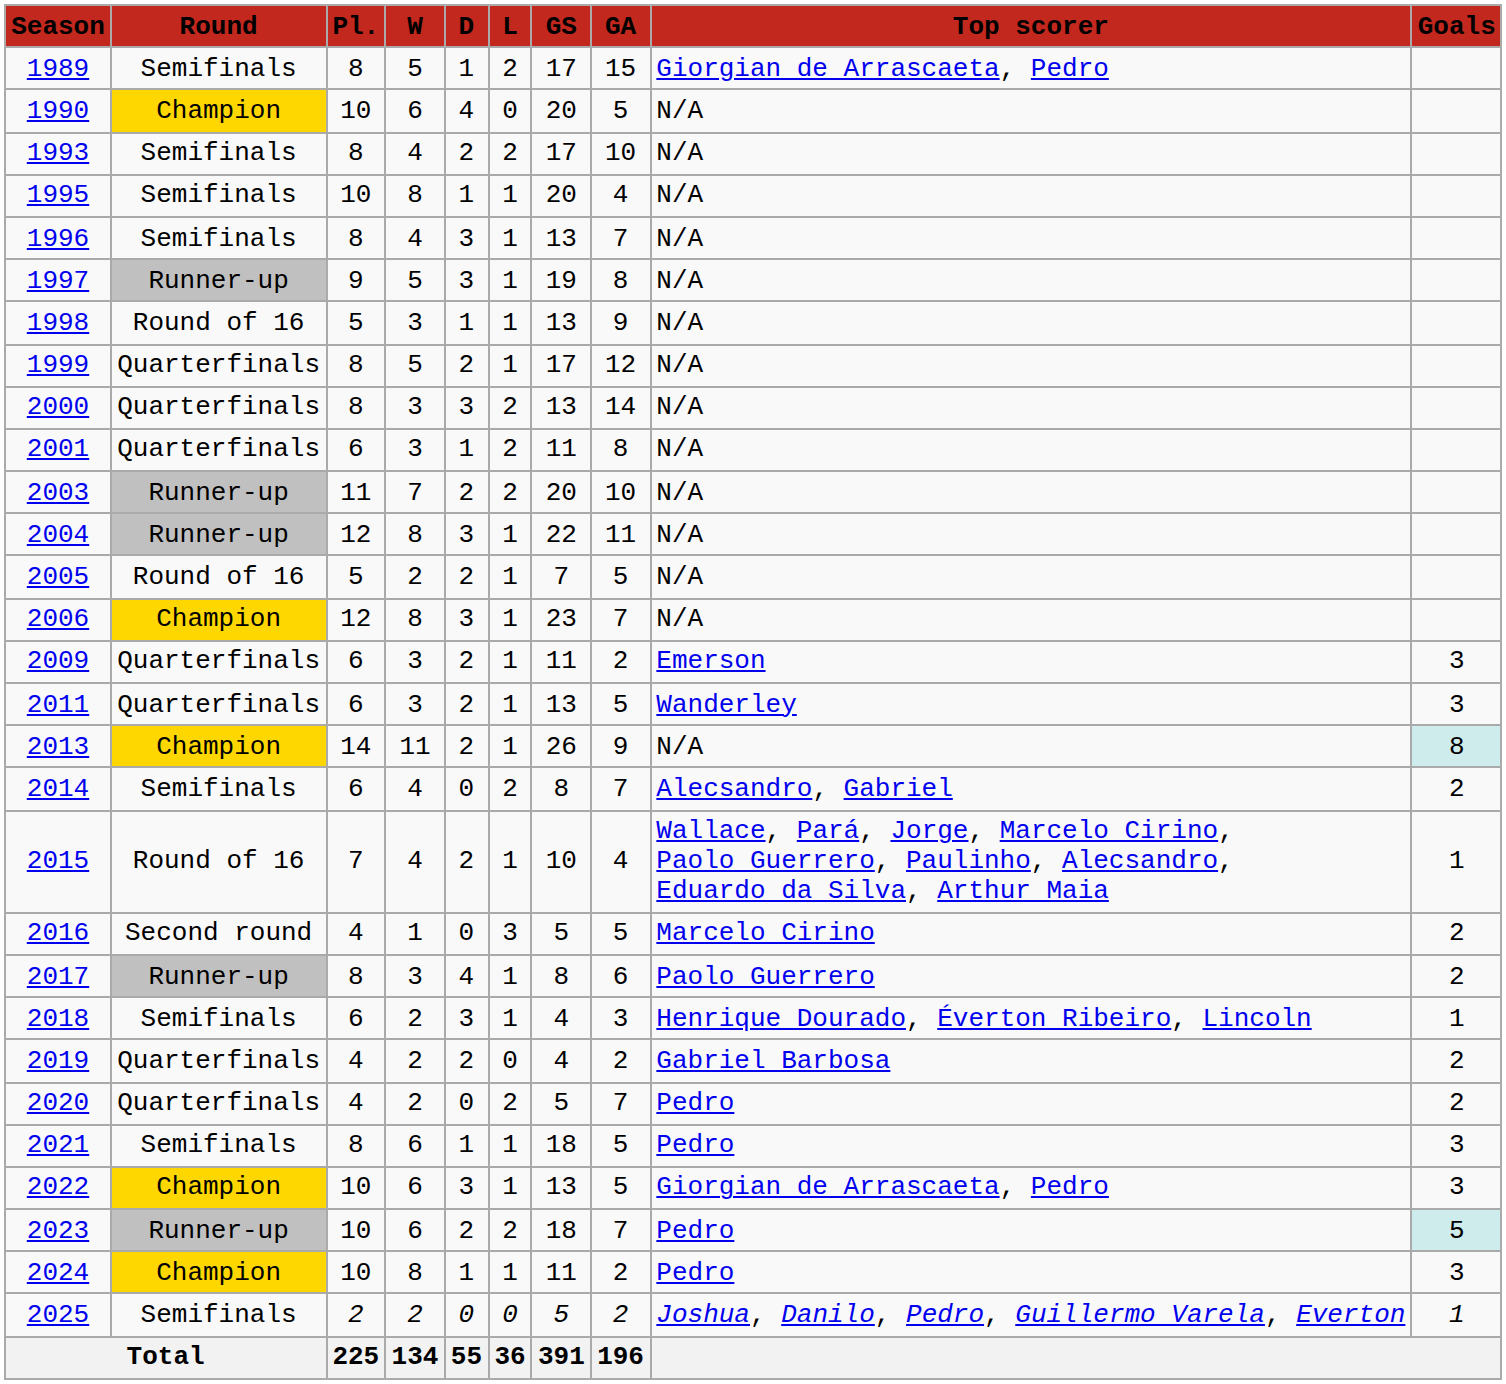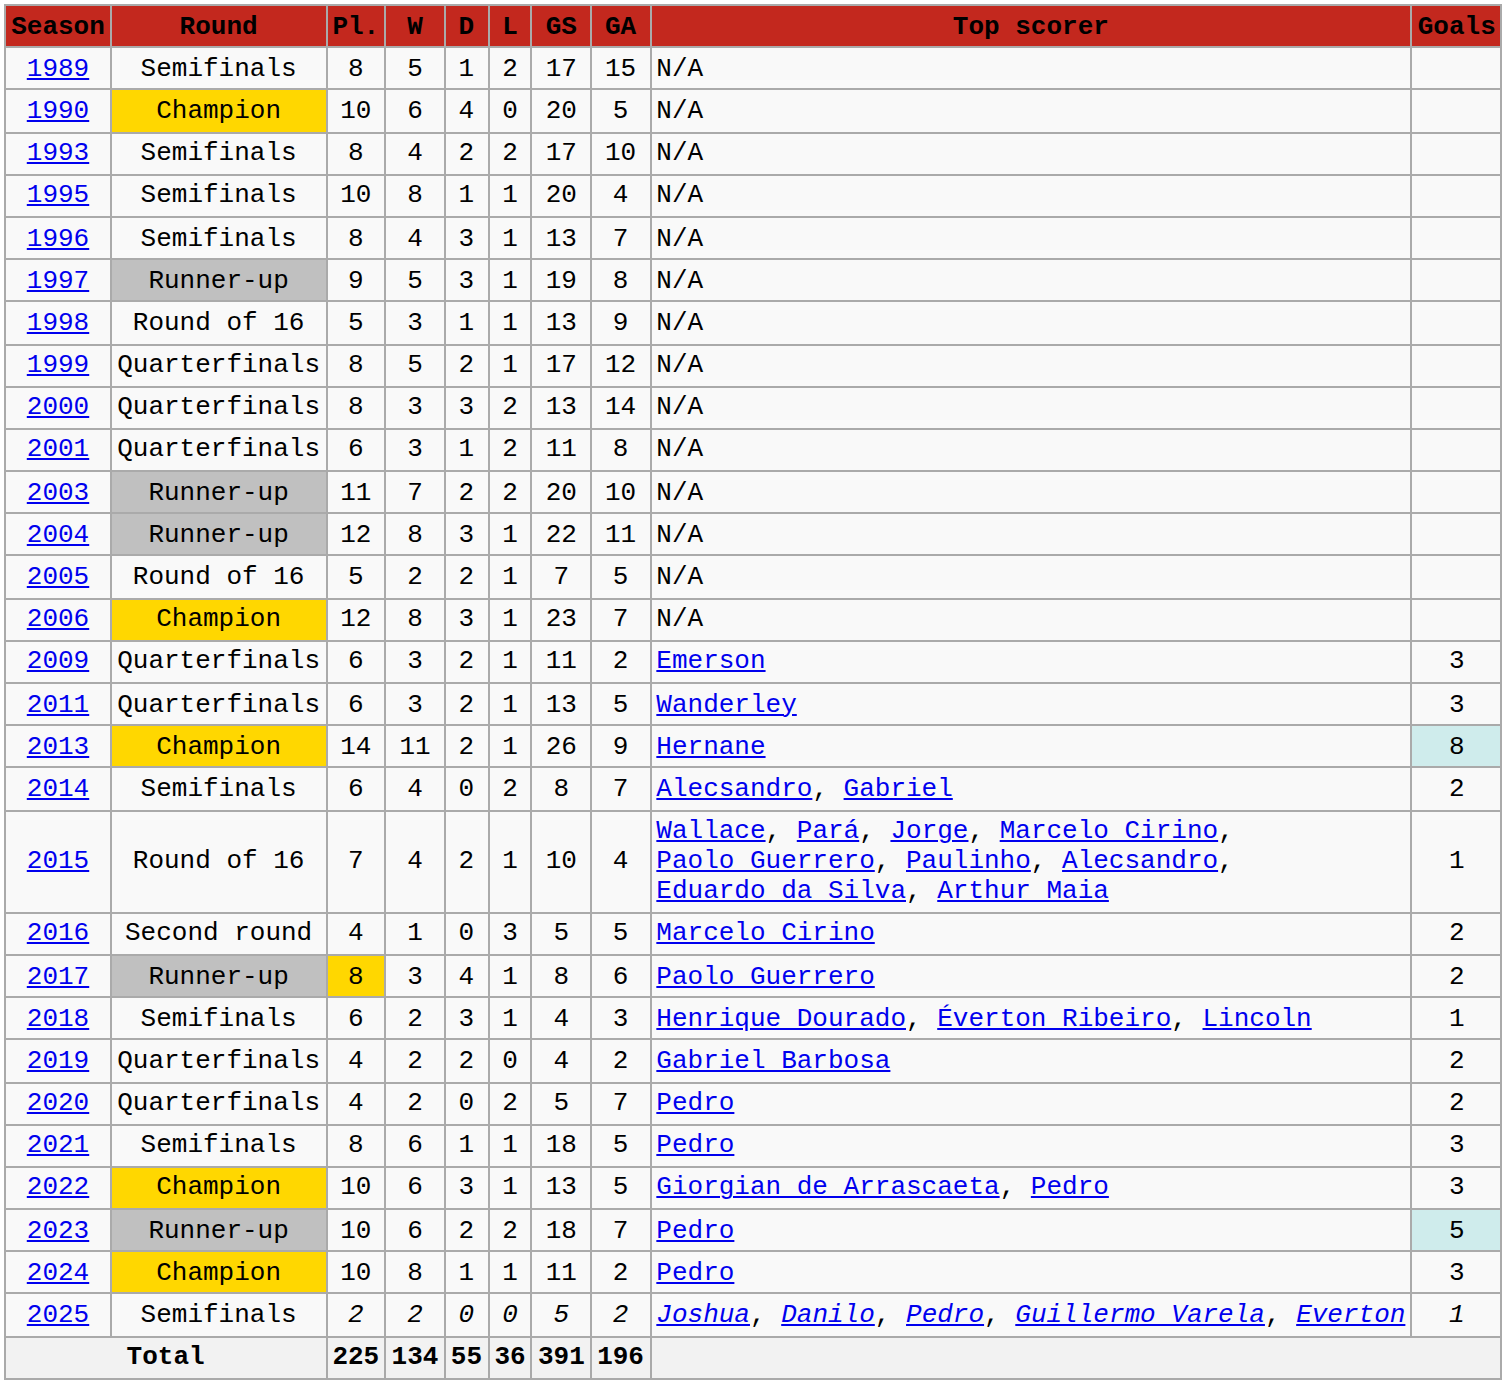 <table class="wikitable">
 <tr style="background:#C3281E; text-align:center;">
 <td><span><strong>Season</strong></span></td>
 <td><span><strong>Round</strong></span></td>
 <td><span><strong>Pl.</strong></span></td>
 <td><span><strong>W</strong></span></td>
 <td><span><strong>D</strong></span></td>
 <td><span><strong>L</strong></span></td>
 <td><span><strong>GS</strong></span></td>
 <td><span><strong>GA</strong></span></td>
 <td><span><strong>Top scorer</strong></span></td>
 <td><span><strong>Goals</strong></span></td>
 </tr>
 <tr>
 <td align=center><a href='#'>1989</a></td>
 <td align=center>Semifinals</td>
 <td align=center>8</td>
 <td align=center>5</td>
 <td align=center>1</td>
 <td align=center>2</td>
 <td align=center>17</td>
 <td align=center>15</td>
-<td align=left> <a href='#'>Giorgian de Arrascaeta</a>,  <a href='#'>Pedro</a></td>
+<td align=left>N/A</td>
 <td align=center></td>
 </tr>
 <tr>
 <td align=center><a href='#'>1990</a></td>
 <td align=center bgcolor="gold">Champion</td>
 <td align=center>10</td>
 <td align=center>6</td>
 <td align=center>4</td>
 <td align=center>0</td>
 <td align=center>20</td>
 <td align=center>5</td>
 <td align=left>N/A</td>
 <td align=center></td>
 </tr>
 <tr>
 <td align=center><a href='#'>1993</a></td>
 <td align=center>Semifinals</td>
 <td align=center>8</td>
 <td align=center>4</td>
 <td align=center>2</td>
 <td align=center>2</td>
 <td align=center>17</td>
 <td align=center>10</td>
 <td align=left>N/A</td>
 <td align=center></td>
 </tr>
 <tr>
 <td align=center><a href='#'>1995</a></td>
 <td align=center>Semifinals</td>
 <td align=center>10</td>
 <td align=center>8</td>
 <td align=center>1</td>
 <td align=center>1</td>
 <td align=center>20</td>
 <td align=center>4</td>
 <td align=left>N/A</td>
 <td align=center></td>
 </tr>
 <tr>
 <td align=center><a href='#'>1996</a></td>
 <td align=center>Semifinals</td>
 <td align=center>8</td>
 <td align=center>4</td>
 <td align=center>3</td>
 <td align=center>1</td>
 <td align=center>13</td>
 <td align=center>7</td>
 <td align=left>N/A</td>
 <td align=center></td>
 </tr>
 <tr>
 <td align=center><a href='#'>1997</a></td>
 <td align=center bgcolor="silver">Runner-up</td>
 <td align=center>9</td>
 <td align=center>5</td>
 <td align=center>3</td>
 <td align=center>1</td>
 <td align=center>19</td>
 <td align=center>8</td>
 <td align=left>N/A</td>
 <td align=center></td>
 </tr>
 <tr>
 <td align=center><a href='#'>1998</a></td>
 <td align=center>Round of 16</td>
 <td align=center>5</td>
 <td align=center>3</td>
 <td align=center>1</td>
 <td align=center>1</td>
 <td align=center>13</td>
 <td align=center>9</td>
 <td align=left>N/A</td>
 <td align=center></td>
 </tr>
 <tr>
 <td align=center><a href='#'>1999</a></td>
 <td align=center>Quarterfinals</td>
 <td align=center>8</td>
 <td align=center>5</td>
 <td align=center>2</td>
 <td align=center>1</td>
 <td align=center>17</td>
 <td align=center>12</td>
 <td align=left>N/A</td>
 <td align=center></td>
 </tr>
 <tr>
 <td align=center><a href='#'>2000</a></td>
 <td align=center>Quarterfinals</td>
 <td align=center>8</td>
 <td align=center>3</td>
 <td align=center>3</td>
 <td align=center>2</td>
 <td align=center>13</td>
 <td align=center>14</td>
 <td align=left>N/A</td>
 <td align=center></td>
 </tr>
 <tr>
 <td align=center><a href='#'>2001</a></td>
 <td align=center>Quarterfinals</td>
 <td align=center>6</td>
 <td align=center>3</td>
 <td align=center>1</td>
 <td align=center>2</td>
 <td align=center>11</td>
 <td align=center>8</td>
 <td align=left>N/A</td>
 <td align=center></td>
 </tr>
 <tr>
 <td align=center><a href='#'>2003</a></td>
 <td align=center bgcolor="silver">Runner-up</td>
 <td align=center>11</td>
 <td align=center>7</td>
 <td align=center>2</td>
 <td align=center>2</td>
 <td align=center>20</td>
 <td align=center>10</td>
 <td align=left>N/A</td>
 <td align=center></td>
 </tr>
 <tr>
 <td align=center><a href='#'>2004</a></td>
 <td align=center bgcolor="silver">Runner-up</td>
 <td align=center>12</td>
 <td align=center>8</td>
 <td align=center>3</td>
 <td align=center>1</td>
 <td align=center>22</td>
 <td align=center>11</td>
 <td align=left>N/A</td>
 <td align=center></td>
 </tr>
 <tr>
 <td align=center><a href='#'>2005</a></td>
 <td align=center>Round of 16</td>
 <td align=center>5</td>
 <td align=center>2</td>
 <td align=center>2</td>
 <td align=center>1</td>
 <td align=center>7</td>
 <td align=center>5</td>
 <td align=left>N/A</td>
 <td align=center></td>
 </tr>
 <tr>
 <td align=center><a href='#'>2006</a></td>
 <td align=center bgcolor="gold">Champion</td>
 <td align=center>12</td>
 <td align=center>8</td>
 <td align=center>3</td>
 <td align=center>1</td>
 <td align=center>23</td>
 <td align=center>7</td>
 <td align=left>N/A</td>
 <td align=center></td>
 </tr>
 <tr>
 <td align=center><a href='#'>2009</a></td>
 <td align=center>Quarterfinals</td>
 <td align=center>6</td>
 <td align=center>3</td>
 <td align=center>2</td>
 <td align=center>1</td>
 <td align=center>11</td>
 <td align=center>2</td>
 <td align=left> <a href='#'>Emerson</a></td>
 <td align=center>3</td>
 </tr>
 <tr>
 <td align=center><a href='#'>2011</a></td>
 <td align=center>Quarterfinals</td>
 <td align=center>6</td>
 <td align=center>3</td>
 <td align=center>2</td>
 <td align=center>1</td>
 <td align=center>13</td>
 <td align=center>5</td>
 <td align=left> <a href='#'>Wanderley</a></td>
 <td align=center>3</td>
 </tr>
 <tr>
 <td align=center><a href='#'>2013</a></td>
 <td align=center bgcolor="gold">Champion</td>
 <td align=center>14</td>
 <td align=center>11</td>
 <td align=center>2</td>
 <td align=center>1</td>
 <td align=center>26</td>
 <td align=center>9</td>
-<td align=left>N/A</td>
+<td align=left> <a href='#'>Hernane</a></td>
 <td align=center bgcolor=#cfecec>8</td>
 </tr>
 <tr>
 <td align=center><a href='#'>2014</a></td>
 <td align=center>Semifinals</td>
 <td align=center>6</td>
 <td align=center>4</td>
 <td align=center>0</td>
 <td align=center>2</td>
 <td align=center>8</td>
 <td align=center>7</td>
 <td align=left> <a href='#'>Alecsandro</a>,  <a href='#'>Gabriel</a></td>
 <td align=center>2</td>
 </tr>
 <tr>
 <td align=center><a href='#'>2015</a></td>
 <td align=center>Round of 16</td>
 <td align=center>7</td>
 <td align=center>4</td>
 <td align=center>2</td>
 <td align=center>1</td>
 <td align=center>10</td>
 <td align=center>4</td>
 <td align=left> <a href='#'>Wallace</a>,  <a href='#'>Pará</a>,  <a href='#'>Jorge</a>,  <a href='#'>Marcelo Cirino</a>, <br>  <a href='#'>Paolo Guerrero</a>,  <a href='#'>Paulinho</a>,  <a href='#'>Alecsandro</a>, <br>  <a href='#'>Eduardo da Silva</a>,  <a href='#'>Arthur Maia</a></td>
 <td align=center>1</td>
 </tr>
 <tr>
 <td align=center><a href='#'>2016</a></td>
 <td align=center>Second round</td>
 <td align=center>4</td>
 <td align=center>1</td>
 <td align=center>0</td>
 <td align=center>3</td>
 <td align=center>5</td>
 <td align=center>5</td>
 <td align=left> <a href='#'>Marcelo Cirino</a></td>
 <td align=center>2</td>
 </tr>
 <tr>
 <td align=center><a href='#'>2017</a></td>
 <td align=center bgcolor="silver">Runner-up</td>
-<td align=center>8</td>
+<td align=center style="background: gold;">8</td>
 <td align=center>3</td>
 <td align=center>4</td>
 <td align=center>1</td>
 <td align=center>8</td>
 <td align=center>6</td>
 <td align=left> <a href='#'>Paolo Guerrero</a></td>
 <td align=center>2</td>
 </tr>
 <tr>
 <td align=center><a href='#'>2018</a></td>
 <td align=center>Semifinals</td>
 <td align=center>6</td>
 <td align=center>2</td>
 <td align=center>3</td>
 <td align=center>1</td>
 <td align=center>4</td>
 <td align=center>3</td>
 <td align=left> <a href='#'>Henrique Dourado</a>,  <a href='#'>Éverton Ribeiro</a>,  <a href='#'>Lincoln</a></td>
 <td align=center>1</td>
 </tr>
 <tr>
 <td align=center><a href='#'>2019</a></td>
 <td align=center>Quarterfinals</td>
 <td align=center>4</td>
 <td align=center>2</td>
 <td align=center>2</td>
 <td align=center>0</td>
 <td align=center>4</td>
 <td align=center>2</td>
 <td align=left> <a href='#'>Gabriel Barbosa</a></td>
 <td align=center>2</td>
 </tr>
 <tr>
 <td align=center><a href='#'>2020</a></td>
 <td align=center>Quarterfinals</td>
 <td align=center>4</td>
 <td align=center>2</td>
 <td align=center>0</td>
 <td align=center>2</td>
 <td align=center>5</td>
 <td align=center>7</td>
 <td align=left> <a href='#'>Pedro</a></td>
 <td align=center>2</td>
 </tr>
 <tr>
 <td align=center><a href='#'>2021</a></td>
 <td align=center>Semifinals</td>
 <td align=center>8</td>
 <td align=center>6</td>
 <td align=center>1</td>
 <td align=center>1</td>
 <td align=center>18</td>
 <td align=center>5</td>
 <td align=left> <a href='#'>Pedro</a></td>
 <td align=center>3</td>
 </tr>
 <tr>
 <td align=center><a href='#'>2022</a></td>
 <td align=center bgcolor="gold">Champion</td>
 <td align=center>10</td>
 <td align=center>6</td>
 <td align=center>3</td>
 <td align=center>1</td>
 <td align=center>13</td>
 <td align=center>5</td>
 <td align=left> <a href='#'>Giorgian de Arrascaeta</a>,  <a href='#'>Pedro</a></td>
 <td align=center>3</td>
 </tr>
 <tr>
 <td align=center><a href='#'>2023</a></td>
 <td align=center bgcolor="silver">Runner-up</td>
 <td align=center>10</td>
 <td align=center>6</td>
 <td align=center>2</td>
 <td align=center>2</td>
 <td align=center>18</td>
 <td align=center>7</td>
 <td align=left> <a href='#'>Pedro</a></td>
 <td align=center bgcolor="#cfecec">5</td>
 </tr>
 <tr>
 <td align=center><a href='#'>2024</a></td>
 <td align=center bgcolor="gold">Champion</td>
 <td align=center>10</td>
 <td align=center>8</td>
 <td align=center>1</td>
 <td align=center>1</td>
 <td align=center>11</td>
 <td align=center>2</td>
 <td align=left> <a href='#'>Pedro</a></td>
 <td align=center>3</td>
 </tr>
 <tr>
 <td align=center><a href='#'>2025</a></td>
 <td align=center>Semifinals</td>
 <td align=center><em>2</em></td>
 <td align=center><em>2</em></td>
 <td align=center><em>0</em></td>
 <td align=center><em>0</em></td>
 <td align=center><em>5</em></td>
 <td align=center><em>2</em></td>
 <td align=left> <em><a href='#'>Joshua</a></em>,  <em><a href='#'>Danilo</a></em>,  <em><a href='#'>Pedro</a></em>,  <em><a href='#'>Guillermo Varela</a></em>,  <em><a href='#'>Everton</a></em></td>
 <td align=center><em>1</em></td>
 </tr>
 <tr>
 <th colspan="2"><strong>Total</strong></th>
 <th align=center>225</th>
 <th align=center>134</th>
 <th align=center>55</th>
 <th align=center>36</th>
 <th align=center>391</th>
 <th align=center>196</th>
 <th colspan="2"></th>
 </tr>
 <tr>
 </tr>
 </table>
